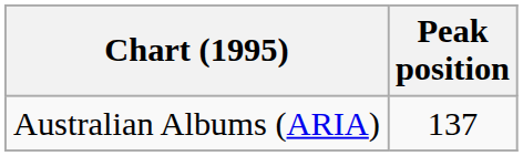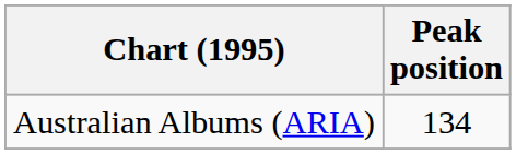 <table class="wikitable sortable">
 <tr>
 <th>Chart (1995)</th>
 <th>Peak<br>position</th>
 </tr>
 <tr>
 <td>Australian Albums (<a href='#'>ARIA</a>)</td>
-<td align="center">137</td>
+<td align="center">134</td>
 </tr>
 </table>
